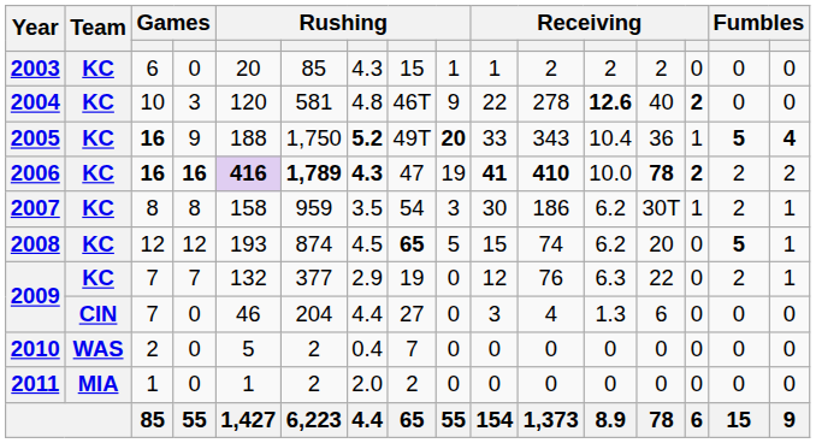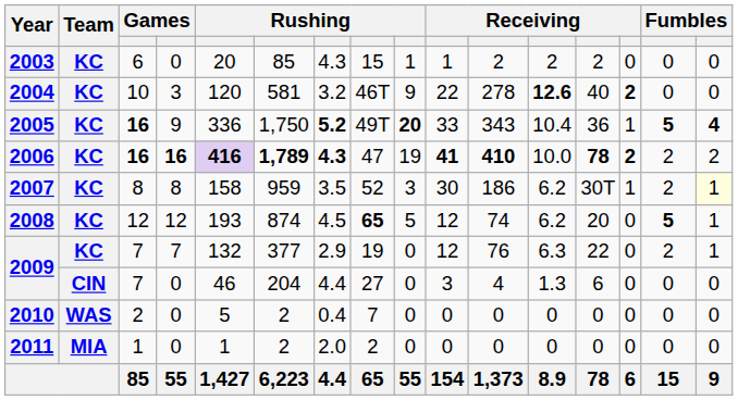 <table class="wikitable" style="text-align:center;">
 <tr>
 <th rowspan="2">Year</th>
 <th rowspan="2">Team</th>
 <th colspan="2">Games</th>
 <th colspan="5">Rushing</th>
 <th colspan="5">Receiving</th>
 <th colspan="2">Fumbles</th>
 </tr>
 <tr>
 <th></th>
 <th></th>
 <th></th>
 <th></th>
 <th></th>
 <th></th>
 <th></th>
 <th></th>
 <th></th>
 <th></th>
 <th></th>
 <th></th>
 <th></th>
 <th></th>
 </tr>
 <tr>
 <th><a href='#'>2003</a></th>
 <th><a href='#'>KC</a></th>
 <td>6</td>
 <td>0</td>
 <td>20</td>
 <td>85</td>
 <td>4.3</td>
 <td>15</td>
 <td>1</td>
 <td>1</td>
 <td>2</td>
 <td>2</td>
 <td>2</td>
 <td>0</td>
 <td>0</td>
 <td>0</td>
 </tr>
 <tr>
 <th><a href='#'>2004</a></th>
 <th><a href='#'>KC</a></th>
 <td>10</td>
 <td>3</td>
 <td>120</td>
 <td>581</td>
-<td>4.8</td>
+<td>3.2</td>
 <td>46T</td>
 <td>9</td>
 <td>22</td>
 <td>278</td>
 <td><strong>12.6</strong></td>
 <td>40</td>
 <td><strong>2</strong></td>
 <td>0</td>
 <td>0</td>
 </tr>
 <tr>
 <th><a href='#'>2005</a></th>
 <th><a href='#'>KC</a></th>
 <td><strong>16</strong></td>
 <td>9</td>
-<td>188</td>
+<td>336</td>
 <td>1,750</td>
 <td><strong>5.2</strong></td>
 <td>49T</td>
 <td><strong>20</strong></td>
 <td>33</td>
 <td>343</td>
 <td>10.4</td>
 <td>36</td>
 <td>1</td>
 <td><strong>5</strong></td>
 <td><strong>4</strong></td>
 </tr>
 <tr>
 <th><a href='#'>2006</a></th>
 <th><a href='#'>KC</a></th>
 <td><strong>16</strong></td>
 <td><strong>16</strong></td>
 <td style="background:#e0cef2;"><strong>416</strong></td>
 <td><strong>1,789</strong></td>
 <td><strong>4.3</strong></td>
 <td>47</td>
 <td>19</td>
 <td><strong>41</strong></td>
 <td><strong>410</strong></td>
 <td>10.0</td>
 <td><strong>78</strong></td>
 <td><strong>2</strong></td>
 <td>2</td>
 <td>2</td>
 </tr>
 <tr>
 <th><a href='#'>2007</a></th>
 <th><a href='#'>KC</a></th>
 <td>8</td>
 <td>8</td>
 <td>158</td>
 <td>959</td>
 <td>3.5</td>
-<td>54</td>
+<td>52</td>
 <td>3</td>
 <td>30</td>
 <td>186</td>
 <td>6.2</td>
 <td>30T</td>
 <td>1</td>
 <td>2</td>
-<td>1</td>
+<td style="background: lightyellow;">1</td>
 </tr>
 <tr>
 <th><a href='#'>2008</a></th>
 <th><a href='#'>KC</a></th>
 <td>12</td>
 <td>12</td>
 <td>193</td>
 <td>874</td>
 <td>4.5</td>
 <td><strong>65</strong></td>
 <td>5</td>
-<td>15</td>
+<td>12</td>
 <td>74</td>
 <td>6.2</td>
 <td>20</td>
 <td>0</td>
 <td><strong>5</strong></td>
 <td>1</td>
 </tr>
 <tr>
 <th rowspan="2"><a href='#'>2009</a></th>
 <th><a href='#'>KC</a></th>
 <td>7</td>
 <td>7</td>
 <td>132</td>
 <td>377</td>
 <td>2.9</td>
 <td>19</td>
 <td>0</td>
 <td>12</td>
 <td>76</td>
 <td>6.3</td>
 <td>22</td>
 <td>0</td>
 <td>2</td>
 <td>1</td>
 </tr>
 <tr>
 <th><a href='#'>CIN</a></th>
 <td>7</td>
 <td>0</td>
 <td>46</td>
 <td>204</td>
 <td>4.4</td>
 <td>27</td>
 <td>0</td>
 <td>3</td>
 <td>4</td>
 <td>1.3</td>
 <td>6</td>
 <td>0</td>
 <td>0</td>
 <td>0</td>
 </tr>
 <tr>
 <th><a href='#'>2010</a></th>
 <th><a href='#'>WAS</a></th>
 <td>2</td>
 <td>0</td>
 <td>5</td>
 <td>2</td>
 <td>0.4</td>
 <td>7</td>
 <td>0</td>
 <td>0</td>
 <td>0</td>
 <td>0</td>
 <td>0</td>
 <td>0</td>
 <td>0</td>
 <td>0</td>
 </tr>
 <tr>
 <th><a href='#'>2011</a></th>
 <th><a href='#'>MIA</a></th>
 <td>1</td>
 <td>0</td>
 <td>1</td>
 <td>2</td>
 <td>2.0</td>
 <td>2</td>
 <td>0</td>
 <td>0</td>
 <td>0</td>
 <td>0</td>
 <td>0</td>
 <td>0</td>
 <td>0</td>
 <td>0</td>
 </tr>
 <tr>
 <th colspan="2"></th>
 <th>85</th>
 <th>55</th>
 <th>1,427</th>
 <th>6,223</th>
 <th>4.4</th>
 <th>65</th>
 <th>55</th>
 <th>154</th>
 <th>1,373</th>
 <th>8.9</th>
 <th>78</th>
 <th>6</th>
 <th>15</th>
 <th>9</th>
 </tr>
 </table>
